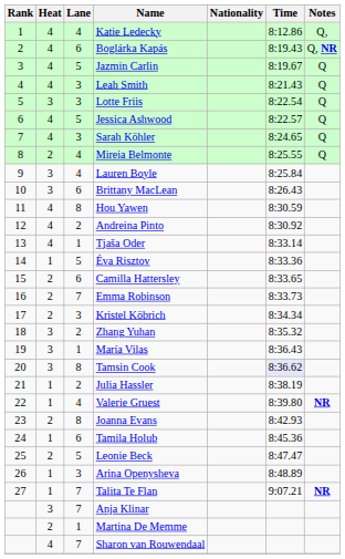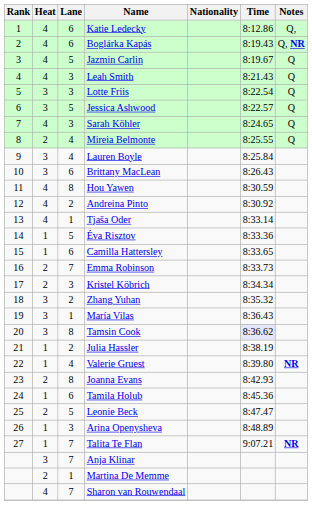 <table class="wikitable sortable" style="text-align:center">
 <tr>
 <th>Rank</th>
 <th>Heat</th>
 <th>Lane</th>
 <th>Name</th>
 <th>Nationality</th>
 <th>Time</th>
 <th>Notes</th>
 </tr>
 <tr bgcolor=ccffcc>
 <td>1</td>
 <td>4</td>
-<td>4</td>
+<td>6</td>
 <td align=left><a href='#'>Katie Ledecky</a></td>
 <td align=left></td>
 <td>8:12.86</td>
 <td>Q, </td>
 </tr>
 <tr bgcolor=ccffcc>
 <td>2</td>
 <td>4</td>
 <td>6</td>
 <td align=left><a href='#'>Boglárka Kapás</a></td>
 <td align=left></td>
 <td>8:19.43</td>
 <td>Q, <strong><a href='#'>NR</a></strong></td>
 </tr>
 <tr bgcolor=ccffcc>
 <td>3</td>
 <td>4</td>
 <td>5</td>
 <td align=left><a href='#'>Jazmin Carlin</a></td>
 <td align=left></td>
 <td>8:19.67</td>
 <td>Q</td>
 </tr>
 <tr bgcolor=ccffcc>
 <td>4</td>
 <td>4</td>
 <td>3</td>
 <td align=left><a href='#'>Leah Smith</a></td>
 <td align=left></td>
 <td>8:21.43</td>
 <td>Q</td>
 </tr>
 <tr bgcolor=ccffcc>
 <td>5</td>
 <td>3</td>
 <td>3</td>
 <td align=left><a href='#'>Lotte Friis</a></td>
 <td align=left></td>
 <td>8:22.54</td>
 <td>Q</td>
 </tr>
 <tr bgcolor=ccffcc>
 <td>6</td>
-<td>4</td>
+<td>3</td>
 <td>5</td>
 <td align=left><a href='#'>Jessica Ashwood</a></td>
 <td align=left></td>
 <td>8:22.57</td>
 <td>Q</td>
 </tr>
 <tr bgcolor=ccffcc>
 <td>7</td>
 <td>4</td>
 <td>3</td>
 <td align=left><a href='#'>Sarah Köhler</a></td>
 <td align=left></td>
 <td>8:24.65</td>
 <td>Q</td>
 </tr>
 <tr bgcolor=ccffcc>
 <td>8</td>
 <td>2</td>
 <td>4</td>
 <td align=left><a href='#'>Mireia Belmonte</a></td>
 <td align=left></td>
 <td>8:25.55</td>
 <td>Q</td>
 </tr>
 <tr>
 <td>9</td>
 <td>3</td>
 <td>4</td>
 <td align=left><a href='#'>Lauren Boyle</a></td>
 <td align=left></td>
 <td>8:25.84</td>
 <td></td>
 </tr>
 <tr>
 <td>10</td>
 <td>3</td>
 <td>6</td>
 <td align=left><a href='#'>Brittany MacLean</a></td>
 <td align=left></td>
 <td>8:26.43</td>
 <td></td>
 </tr>
 <tr>
 <td>11</td>
 <td>4</td>
 <td>8</td>
 <td align=left><a href='#'>Hou Yawen</a></td>
 <td align=left></td>
 <td>8:30.59</td>
 <td></td>
 </tr>
 <tr>
 <td>12</td>
 <td>4</td>
 <td>2</td>
 <td align=left><a href='#'>Andreina Pinto</a></td>
 <td align=left></td>
 <td>8:30.92</td>
 <td></td>
 </tr>
 <tr>
 <td>13</td>
 <td>4</td>
 <td>1</td>
 <td align=left><a href='#'>Tjaša Oder</a></td>
 <td align=left></td>
 <td>8:33.14</td>
 <td></td>
 </tr>
 <tr>
 <td>14</td>
 <td>1</td>
 <td>5</td>
 <td align=left><a href='#'>Éva Risztov</a></td>
 <td align=left></td>
 <td>8:33.36</td>
 <td></td>
 </tr>
 <tr>
 <td>15</td>
-<td>2</td>
+<td>1</td>
 <td>6</td>
 <td align=left><a href='#'>Camilla Hattersley</a></td>
 <td align=left></td>
 <td>8:33.65</td>
 <td></td>
 </tr>
 <tr>
 <td>16</td>
 <td>2</td>
 <td>7</td>
 <td align=left><a href='#'>Emma Robinson</a></td>
 <td align=left></td>
 <td>8:33.73</td>
 <td></td>
 </tr>
 <tr>
 <td>17</td>
 <td>2</td>
 <td>3</td>
 <td align=left><a href='#'>Kristel Köbrich</a></td>
 <td align=left></td>
 <td>8:34.34</td>
 <td></td>
 </tr>
 <tr>
 <td>18</td>
 <td>3</td>
 <td>2</td>
 <td align=left><a href='#'>Zhang Yuhan</a></td>
 <td align=left></td>
 <td>8:35.32</td>
 <td></td>
 </tr>
 <tr>
 <td>19</td>
 <td>3</td>
 <td>1</td>
 <td align=left><a href='#'>María Vilas</a></td>
 <td align=left></td>
 <td>8:36.43</td>
 <td></td>
 </tr>
 <tr>
 <td>20</td>
 <td>3</td>
 <td>8</td>
 <td align=left><a href='#'>Tamsin Cook</a></td>
 <td align=left></td>
 <td style="background: lavender;">8:36.62</td>
 <td></td>
 </tr>
 <tr>
 <td>21</td>
 <td>1</td>
 <td>2</td>
 <td align=left><a href='#'>Julia Hassler</a></td>
 <td align=left></td>
 <td>8:38.19</td>
 <td></td>
 </tr>
 <tr>
 <td>22</td>
 <td>1</td>
 <td>4</td>
 <td align=left><a href='#'>Valerie Gruest</a></td>
 <td align=left></td>
 <td>8:39.80</td>
 <td><strong><a href='#'>NR</a></strong></td>
 </tr>
 <tr>
 <td>23</td>
 <td>2</td>
 <td>8</td>
 <td align=left><a href='#'>Joanna Evans</a></td>
 <td align=left></td>
 <td>8:42.93</td>
 <td></td>
 </tr>
 <tr>
 <td>24</td>
 <td>1</td>
 <td>6</td>
 <td align=left><a href='#'>Tamila Holub</a></td>
 <td align=left></td>
 <td>8:45.36</td>
 <td></td>
 </tr>
 <tr>
 <td>25</td>
 <td>2</td>
 <td>5</td>
 <td align=left><a href='#'>Leonie Beck</a></td>
 <td align=left></td>
 <td>8:47.47</td>
 <td></td>
 </tr>
 <tr>
 <td>26</td>
 <td>1</td>
 <td>3</td>
 <td align=left><a href='#'>Arina Openysheva</a></td>
 <td align=left></td>
 <td>8:48.89</td>
 <td></td>
 </tr>
 <tr>
 <td>27</td>
 <td>1</td>
 <td>7</td>
 <td align=left><a href='#'>Talita Te Flan</a></td>
 <td align=left></td>
 <td>9:07.21</td>
 <td><strong><a href='#'>NR</a></strong></td>
 </tr>
 <tr>
 <td></td>
 <td>3</td>
 <td>7</td>
 <td align=left><a href='#'>Anja Klinar</a></td>
 <td align=left></td>
 <td></td>
 <td></td>
 </tr>
 <tr>
 <td></td>
 <td>2</td>
 <td>1</td>
 <td align=left><a href='#'>Martina De Memme</a></td>
 <td align=left></td>
 <td></td>
 <td></td>
 </tr>
 <tr>
 <td></td>
 <td>4</td>
 <td>7</td>
 <td align=left><a href='#'>Sharon van Rouwendaal</a></td>
 <td align=left></td>
 <td></td>
 <td></td>
 </tr>
 <tr>
 </tr>
 </table>
